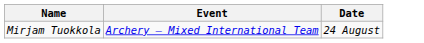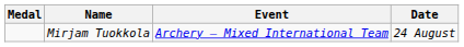 <table class="wikitable sortable" style="font-size:100%">
 <tr>
+<th>Medal</th>
 <th>Name</th>
 <th>Event</th>
 <th>Date</th>
 </tr>
 <tr>
+<td><em> </em></td>
 <td><em>Mirjam Tuokkola</em></td>
 <td><em><a href='#'>Archery — Mixed International Team</a> </em></td>
 <td><em>24 August</em></td>
 </tr>
 </table>
